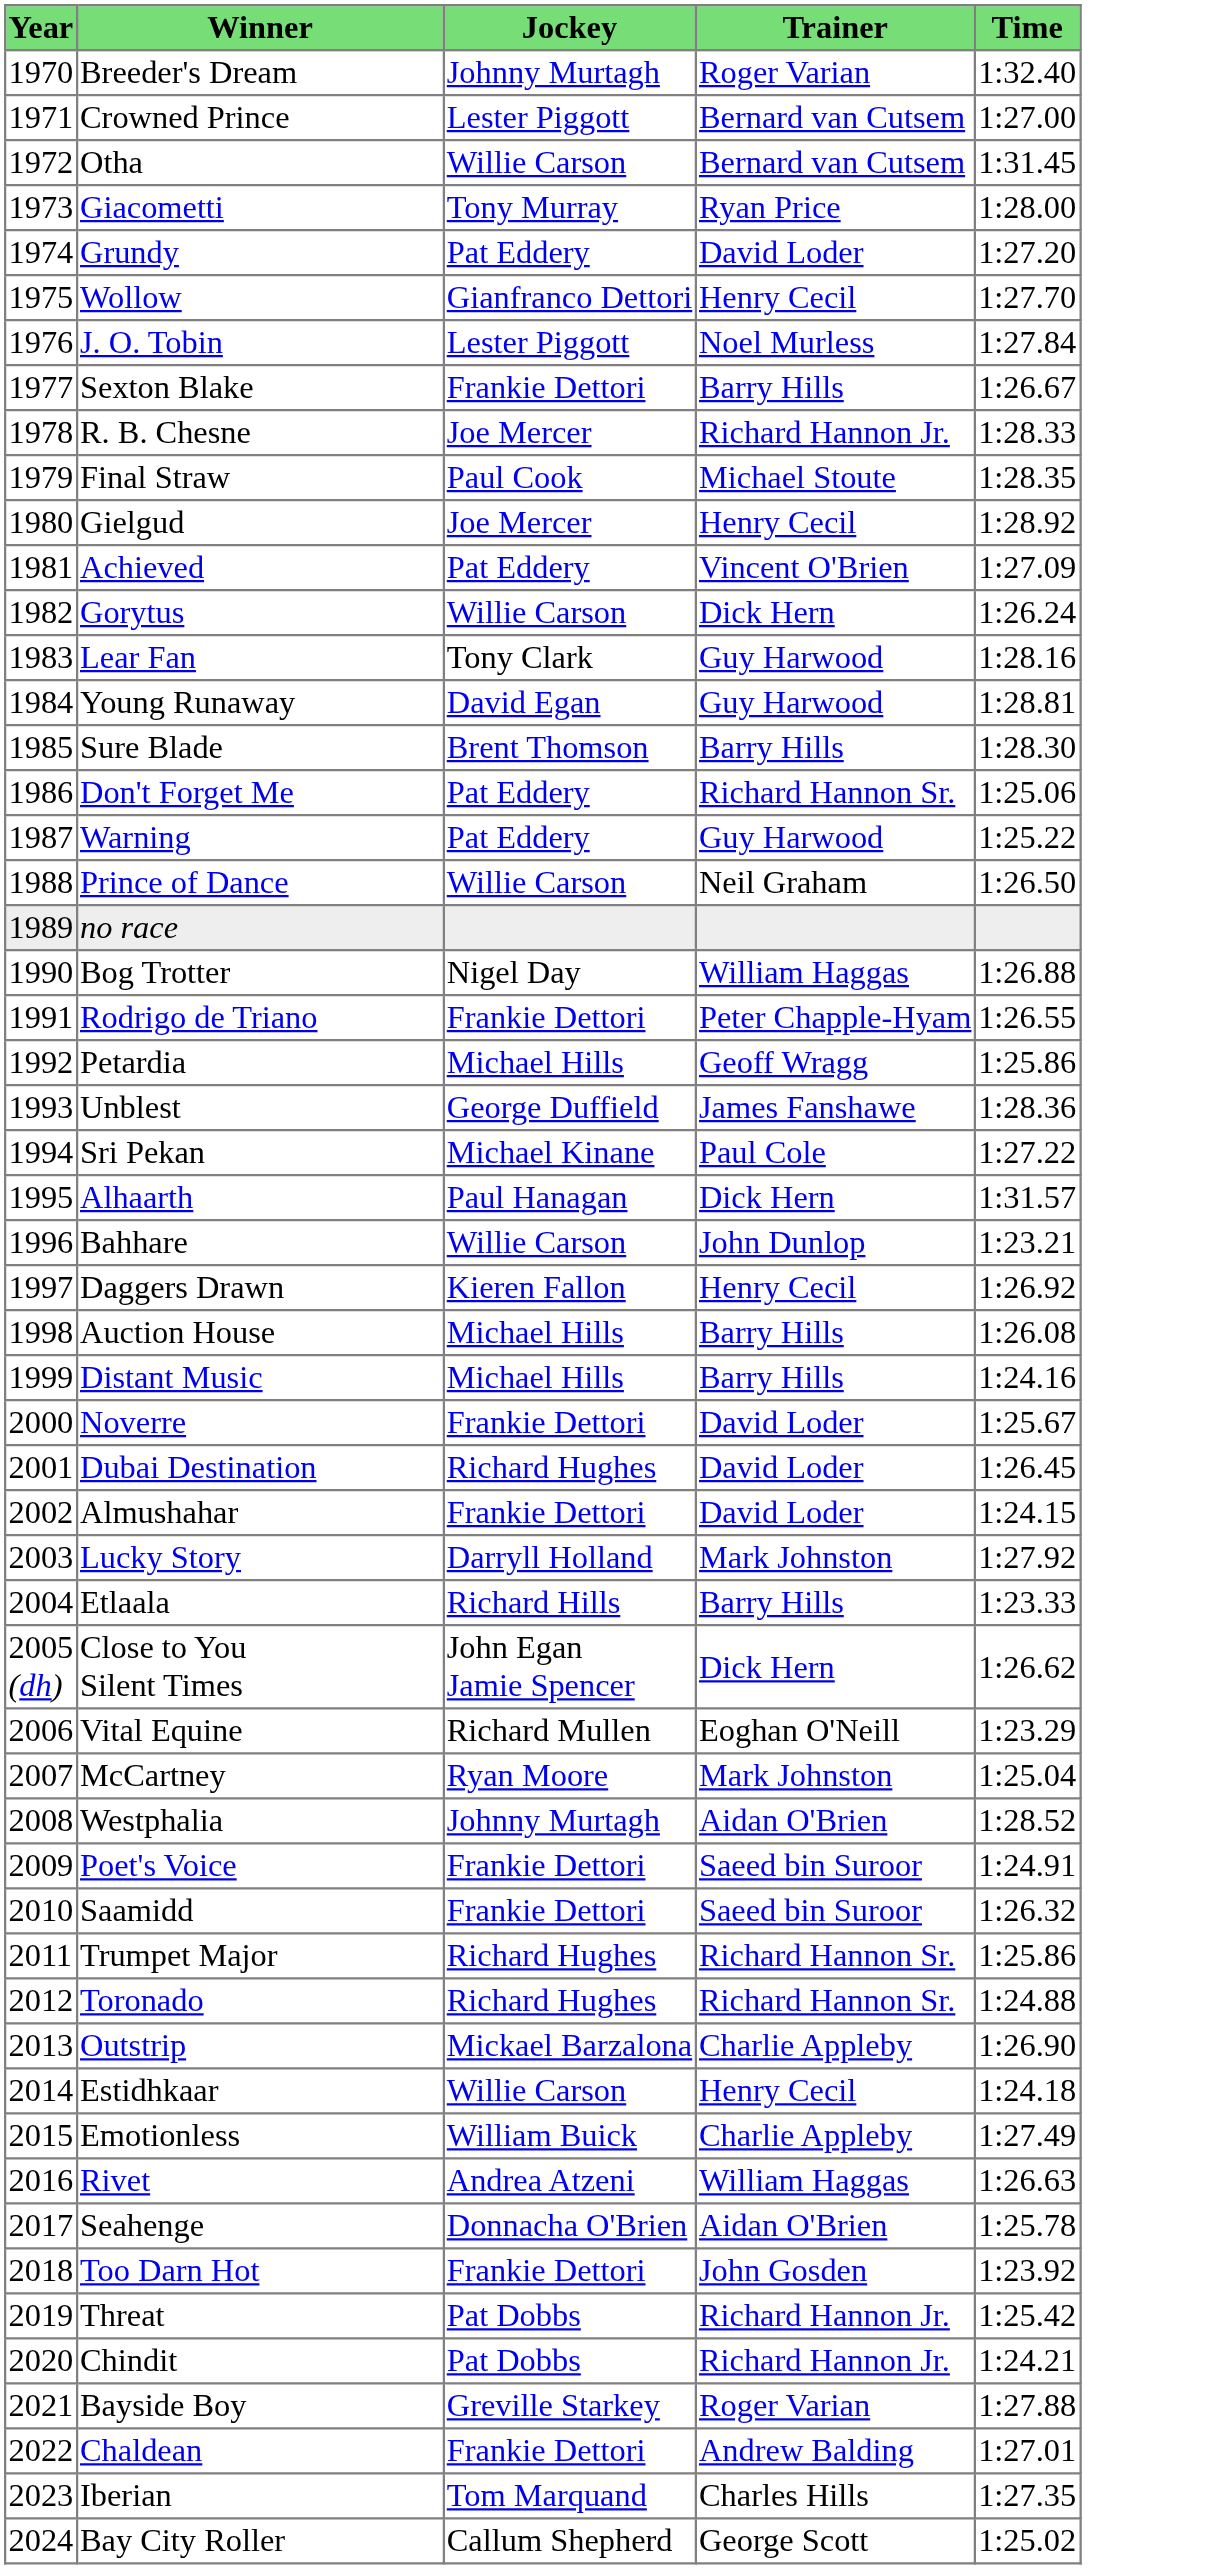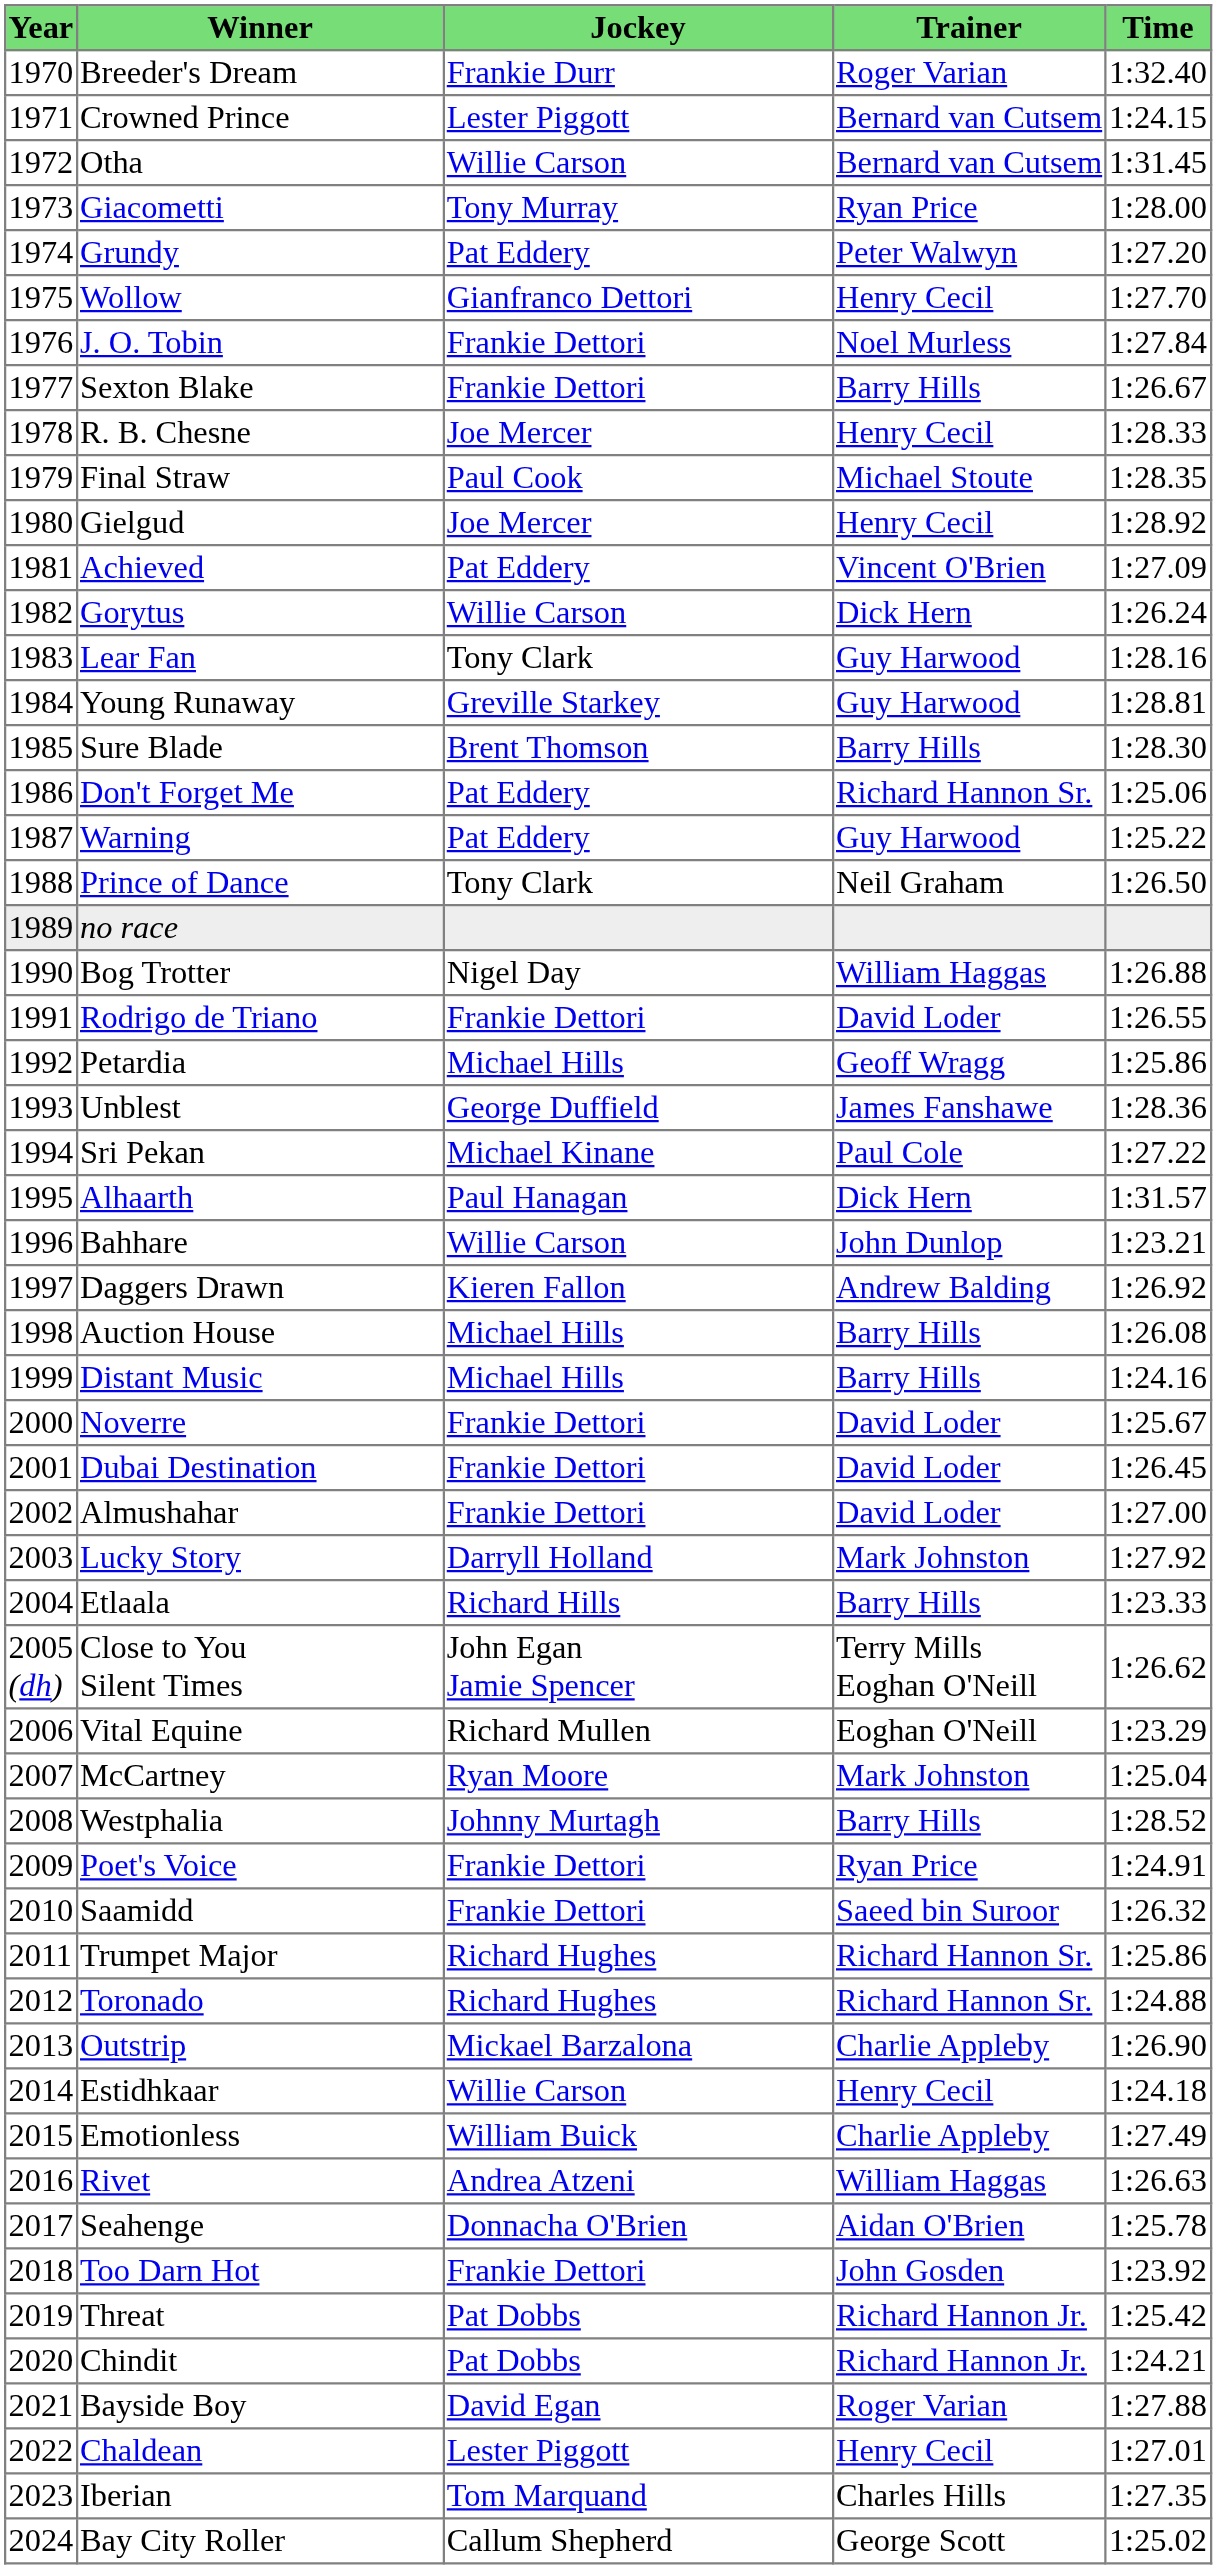 <table class = "sortable" | border="1" style="border-collapse: collapse; font-size:90%">
 <tr bgcolor="#77dd77" align="center">
 <th>Year</th>
 <th>Winner</th>
 <th>Jockey</th>
 <th>Trainer</th>
 <th>Time</th>
 </tr>
 <tr>
 <td>1970</td>
 <td width=160px>Breeder's Dream</td>
-<td><a href='#'>Johnny Murtagh</a></td>
+<td width=170px><a href='#'>Frankie Durr</a></td>
 <td><a href='#'>Roger Varian</a></td>
 <td>1:32.40</td>
 </tr>
 <tr>
 <td>1971</td>
 <td>Crowned Prince</td>
 <td><a href='#'>Lester Piggott</a></td>
 <td><a href='#'>Bernard van Cutsem</a></td>
-<td>1:27.00</td>
+<td>1:24.15</td>
 </tr>
 <tr>
 <td>1972</td>
 <td>Otha</td>
 <td><a href='#'>Willie Carson</a></td>
 <td><a href='#'>Bernard van Cutsem</a></td>
 <td>1:31.45</td>
 </tr>
 <tr>
 <td>1973</td>
 <td><a href='#'>Giacometti</a></td>
 <td><a href='#'>Tony Murray</a></td>
 <td><a href='#'>Ryan Price</a></td>
 <td>1:28.00</td>
 </tr>
 <tr>
 <td>1974</td>
 <td><a href='#'>Grundy</a></td>
 <td><a href='#'>Pat Eddery</a></td>
-<td><a href='#'>David Loder</a></td>
+<td><a href='#'>Peter Walwyn</a></td>
 <td>1:27.20</td>
 </tr>
 <tr>
 <td>1975</td>
 <td><a href='#'>Wollow</a></td>
 <td><a href='#'>Gianfranco Dettori</a></td>
 <td><a href='#'>Henry Cecil</a></td>
 <td>1:27.70</td>
 </tr>
 <tr>
 <td>1976</td>
 <td><a href='#'>J. O. Tobin</a></td>
-<td><a href='#'>Lester Piggott</a></td>
+<td><a href='#'>Frankie Dettori</a></td>
 <td><a href='#'>Noel Murless</a></td>
 <td>1:27.84</td>
 </tr>
 <tr>
 <td>1977</td>
 <td>Sexton Blake</td>
 <td><a href='#'>Frankie Dettori</a></td>
 <td><a href='#'>Barry Hills</a></td>
 <td>1:26.67</td>
 </tr>
 <tr>
 <td>1978</td>
 <td>R. B. Chesne</td>
 <td><a href='#'>Joe Mercer</a></td>
-<td><a href='#'>Richard Hannon Jr.</a></td>
+<td><a href='#'>Henry Cecil</a></td>
 <td>1:28.33</td>
 </tr>
 <tr>
 <td>1979</td>
 <td>Final Straw</td>
 <td><a href='#'>Paul Cook</a></td>
 <td><a href='#'>Michael Stoute</a></td>
 <td>1:28.35</td>
 </tr>
 <tr>
 <td>1980</td>
 <td>Gielgud</td>
 <td><a href='#'>Joe Mercer</a></td>
 <td><a href='#'>Henry Cecil</a></td>
 <td>1:28.92</td>
 </tr>
 <tr>
 <td>1981</td>
 <td><a href='#'>Achieved</a></td>
 <td><a href='#'>Pat Eddery</a></td>
 <td><a href='#'>Vincent O'Brien</a></td>
 <td>1:27.09</td>
 </tr>
 <tr>
 <td>1982</td>
 <td><a href='#'>Gorytus</a></td>
 <td><a href='#'>Willie Carson</a></td>
 <td><a href='#'>Dick Hern</a></td>
 <td>1:26.24</td>
 </tr>
 <tr>
 <td>1983</td>
 <td><a href='#'>Lear Fan</a></td>
 <td>Tony Clark</td>
 <td><a href='#'>Guy Harwood</a></td>
 <td>1:28.16</td>
 </tr>
 <tr>
 <td>1984</td>
 <td>Young Runaway</td>
-<td><a href='#'>David Egan</a></td>
+<td><a href='#'>Greville Starkey</a></td>
 <td><a href='#'>Guy Harwood</a></td>
 <td>1:28.81</td>
 </tr>
 <tr>
 <td>1985</td>
 <td>Sure Blade</td>
 <td><a href='#'>Brent Thomson</a></td>
 <td><a href='#'>Barry Hills</a></td>
 <td>1:28.30</td>
 </tr>
 <tr>
 <td>1986</td>
 <td><a href='#'>Don't Forget Me</a></td>
 <td><a href='#'>Pat Eddery</a></td>
 <td><a href='#'>Richard Hannon Sr.</a></td>
 <td>1:25.06</td>
 </tr>
 <tr>
 <td>1987</td>
 <td><a href='#'>Warning</a></td>
 <td><a href='#'>Pat Eddery</a></td>
 <td><a href='#'>Guy Harwood</a></td>
 <td>1:25.22</td>
 </tr>
 <tr>
 <td>1988</td>
 <td><a href='#'>Prince of Dance</a></td>
-<td><a href='#'>Willie Carson</a></td>
+<td>Tony Clark</td>
 <td>Neil Graham</td>
 <td>1:26.50</td>
 </tr>
 <tr bgcolor="#eeeeee">
 <td>1989</td>
 <td><em>no race</em> </td>
 <td></td>
 <td></td>
 <td></td>
 </tr>
 <tr>
 <td>1990</td>
 <td>Bog Trotter</td>
 <td>Nigel Day</td>
 <td><a href='#'>William Haggas</a></td>
 <td>1:26.88</td>
 </tr>
 <tr>
 <td>1991</td>
 <td><a href='#'>Rodrigo de Triano</a></td>
 <td><a href='#'>Frankie Dettori</a></td>
-<td><a href='#'>Peter Chapple-Hyam</a></td>
+<td><a href='#'>David Loder</a></td>
 <td>1:26.55</td>
 </tr>
 <tr>
 <td>1992</td>
 <td>Petardia</td>
 <td><a href='#'>Michael Hills</a></td>
 <td><a href='#'>Geoff Wragg</a></td>
 <td>1:25.86</td>
 </tr>
 <tr>
 <td>1993</td>
 <td>Unblest</td>
 <td><a href='#'>George Duffield</a></td>
 <td><a href='#'>James Fanshawe</a></td>
 <td>1:28.36</td>
 </tr>
 <tr>
 <td>1994</td>
 <td>Sri Pekan</td>
 <td><a href='#'>Michael Kinane</a></td>
 <td><a href='#'>Paul Cole</a></td>
 <td>1:27.22</td>
 </tr>
 <tr>
 <td>1995</td>
 <td><a href='#'>Alhaarth</a></td>
 <td><a href='#'>Paul Hanagan</a></td>
 <td><a href='#'>Dick Hern</a></td>
 <td>1:31.57</td>
 </tr>
 <tr>
 <td>1996</td>
 <td>Bahhare</td>
 <td><a href='#'>Willie Carson</a></td>
 <td><a href='#'>John Dunlop</a></td>
 <td>1:23.21</td>
 </tr>
 <tr>
 <td>1997</td>
 <td>Daggers Drawn</td>
 <td><a href='#'>Kieren Fallon</a></td>
-<td><a href='#'>Henry Cecil</a></td>
+<td><a href='#'>Andrew Balding</a></td>
 <td>1:26.92</td>
 </tr>
 <tr>
 <td>1998</td>
 <td>Auction House</td>
 <td><a href='#'>Michael Hills</a></td>
 <td><a href='#'>Barry Hills</a></td>
 <td>1:26.08</td>
 </tr>
 <tr>
 <td>1999</td>
 <td><a href='#'>Distant Music</a></td>
 <td><a href='#'>Michael Hills</a></td>
 <td><a href='#'>Barry Hills</a></td>
 <td>1:24.16</td>
 </tr>
 <tr>
 <td>2000</td>
 <td><a href='#'>Noverre</a></td>
 <td><a href='#'>Frankie Dettori</a></td>
 <td><a href='#'>David Loder</a></td>
 <td>1:25.67</td>
 </tr>
 <tr>
 <td>2001</td>
 <td><a href='#'>Dubai Destination</a></td>
-<td><a href='#'>Richard Hughes</a></td>
+<td><a href='#'>Frankie Dettori</a></td>
 <td><a href='#'>David Loder</a></td>
 <td>1:26.45</td>
 </tr>
 <tr>
 <td>2002</td>
 <td>Almushahar</td>
 <td><a href='#'>Frankie Dettori</a></td>
 <td><a href='#'>David Loder</a></td>
-<td>1:24.15</td>
+<td>1:27.00</td>
 </tr>
 <tr>
 <td>2003</td>
 <td><a href='#'>Lucky Story</a></td>
 <td><a href='#'>Darryll Holland</a></td>
 <td><a href='#'>Mark Johnston</a></td>
 <td>1:27.92</td>
 </tr>
 <tr>
 <td>2004</td>
 <td>Etlaala</td>
 <td><a href='#'>Richard Hills</a></td>
 <td><a href='#'>Barry Hills</a></td>
 <td>1:23.33</td>
 </tr>
 <tr>
 <td>2005<br><em>(<a href='#'>dh</a>)</em></td>
 <td>Close to You<br>Silent Times</td>
 <td>John Egan<br><a href='#'>Jamie Spencer</a></td>
-<td><a href='#'>Dick Hern</a></td>
+<td>Terry Mills<br>Eoghan O'Neill</td>
 <td>1:26.62</td>
 </tr>
 <tr>
 <td>2006</td>
 <td>Vital Equine </td>
 <td>Richard Mullen</td>
 <td>Eoghan O'Neill</td>
 <td>1:23.29</td>
 </tr>
 <tr>
 <td>2007</td>
 <td>McCartney</td>
 <td><a href='#'>Ryan Moore</a></td>
 <td><a href='#'>Mark Johnston</a></td>
 <td>1:25.04</td>
 </tr>
 <tr>
 <td>2008</td>
 <td>Westphalia </td>
 <td><a href='#'>Johnny Murtagh</a></td>
-<td><a href='#'>Aidan O'Brien</a></td>
+<td><a href='#'>Barry Hills</a></td>
 <td>1:28.52</td>
 </tr>
 <tr>
 <td>2009</td>
 <td><a href='#'>Poet's Voice</a></td>
 <td><a href='#'>Frankie Dettori</a></td>
-<td><a href='#'>Saeed bin Suroor</a></td>
+<td><a href='#'>Ryan Price</a></td>
 <td>1:24.91</td>
 </tr>
 <tr>
 <td>2010</td>
 <td>Saamidd</td>
 <td><a href='#'>Frankie Dettori</a></td>
 <td><a href='#'>Saeed bin Suroor</a></td>
 <td>1:26.32</td>
 </tr>
 <tr>
 <td>2011</td>
 <td>Trumpet Major</td>
 <td><a href='#'>Richard Hughes</a></td>
 <td><a href='#'>Richard Hannon Sr.</a></td>
 <td>1:25.86</td>
 </tr>
 <tr>
 <td>2012</td>
 <td><a href='#'>Toronado</a></td>
 <td><a href='#'>Richard Hughes</a></td>
 <td><a href='#'>Richard Hannon Sr.</a></td>
 <td>1:24.88</td>
 </tr>
 <tr>
 <td>2013</td>
 <td><a href='#'>Outstrip</a></td>
 <td><a href='#'>Mickael Barzalona</a></td>
 <td><a href='#'>Charlie Appleby</a></td>
 <td>1:26.90</td>
 </tr>
 <tr>
 <td>2014</td>
 <td>Estidhkaar</td>
 <td><a href='#'>Willie Carson</a></td>
 <td><a href='#'>Henry Cecil</a></td>
 <td>1:24.18</td>
 </tr>
 <tr>
 <td>2015</td>
 <td>Emotionless</td>
 <td><a href='#'>William Buick</a></td>
 <td><a href='#'>Charlie Appleby</a></td>
 <td>1:27.49</td>
 </tr>
 <tr>
 <td>2016</td>
 <td><a href='#'>Rivet</a></td>
 <td><a href='#'>Andrea Atzeni</a></td>
 <td><a href='#'>William Haggas</a></td>
 <td>1:26.63</td>
 </tr>
 <tr>
 <td>2017</td>
 <td>Seahenge</td>
 <td><a href='#'>Donnacha O'Brien</a></td>
 <td><a href='#'>Aidan O'Brien</a></td>
 <td>1:25.78</td>
 </tr>
 <tr>
 <td>2018</td>
 <td><a href='#'>Too Darn Hot</a></td>
 <td><a href='#'>Frankie Dettori</a></td>
 <td><a href='#'>John Gosden</a></td>
 <td>1:23.92</td>
 </tr>
 <tr>
 <td>2019</td>
 <td>Threat</td>
 <td><a href='#'>Pat Dobbs</a></td>
 <td><a href='#'>Richard Hannon Jr.</a></td>
 <td>1:25.42</td>
 </tr>
 <tr>
 <td>2020</td>
 <td>Chindit</td>
 <td><a href='#'>Pat Dobbs</a></td>
 <td><a href='#'>Richard Hannon Jr.</a></td>
 <td>1:24.21</td>
 </tr>
 <tr>
 <td>2021</td>
 <td>Bayside Boy</td>
-<td><a href='#'>Greville Starkey</a></td>
+<td><a href='#'>David Egan</a></td>
 <td><a href='#'>Roger Varian</a></td>
 <td>1:27.88</td>
 </tr>
 <tr>
 <td>2022</td>
 <td><a href='#'>Chaldean</a></td>
-<td><a href='#'>Frankie Dettori</a></td>
-<td><a href='#'>Andrew Balding</a></td>
+<td><a href='#'>Lester Piggott</a></td>
+<td><a href='#'>Henry Cecil</a></td>
 <td>1:27.01</td>
 </tr>
 <tr>
 <td>2023</td>
 <td>Iberian</td>
 <td><a href='#'>Tom Marquand</a></td>
 <td>Charles Hills</td>
 <td>1:27.35</td>
 </tr>
 <tr>
 <td>2024</td>
 <td>Bay City Roller</td>
 <td>Callum Shepherd</td>
 <td>George Scott</td>
 <td>1:25.02</td>
 </tr>
 </table>
